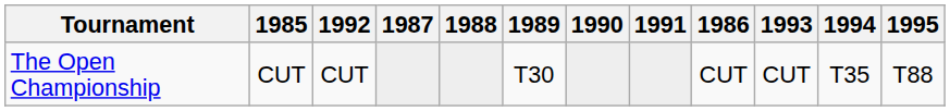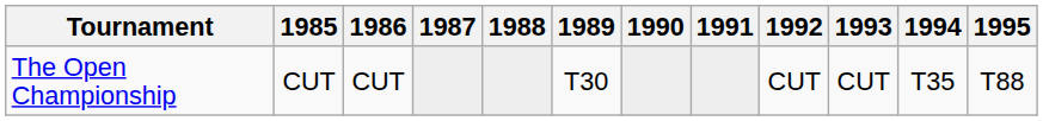 <table class="wikitable" style="font-size:95%;text-align:center;">
 <tr>
 <th>Tournament</th>
 <th>1985</th>
-<th>1992</th>
+<th>1986</th>
 <th>1987</th>
 <th>1988</th>
 <th>1989</th>
 <th>1990</th>
 <th>1991</th>
-<th>1986</th>
+<th>1992</th>
 <th>1993</th>
 <th>1994</th>
 <th>1995</th>
 </tr>
 <tr>
 <td align=left><a href='#'>The Open Championship</a></td>
 <td>CUT</td>
 <td>CUT</td>
 <td style="background:#eeeeee;"></td>
 <td style="background:#eeeeee;"></td>
 <td>T30</td>
 <td style="background:#eeeeee;"></td>
 <td style="background:#eeeeee;"></td>
 <td>CUT</td>
 <td>CUT</td>
 <td>T35</td>
 <td>T88</td>
 </tr>
 </table>
